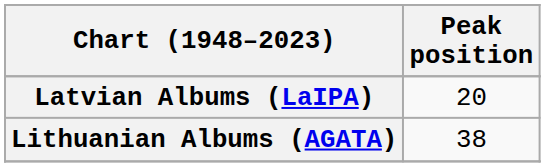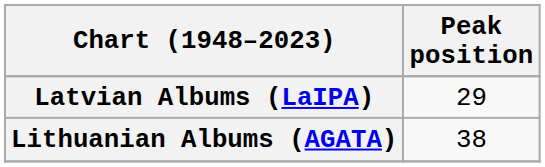 <table class="wikitable sortable plainrowheaders">
 <tr>
 <th scope="col">Chart (1948–2023)</th>
 <th scope="col">Peak<br>position</th>
 </tr>
 <tr>
 </tr>
 <tr>
 </tr>
 <tr>
 </tr>
 <tr>
 </tr>
 <tr>
 <th scope="row">Latvian Albums (<a href='#'>LaIPA</a>)</th>
-<td align="center">20</td>
+<td align="center">29</td>
 </tr>
 <tr>
 <th scope="row">Lithuanian Albums (<a href='#'>AGATA</a>)</th>
 <td align="center">38</td>
 </tr>
 <tr>
 </tr>
 <tr>
 </tr>
 <tr>
 </tr>
 </table>
